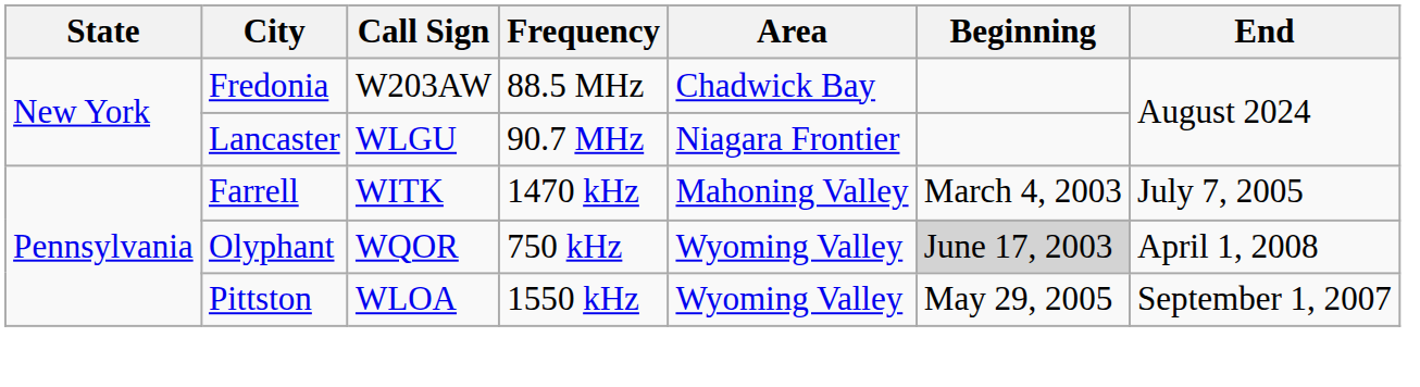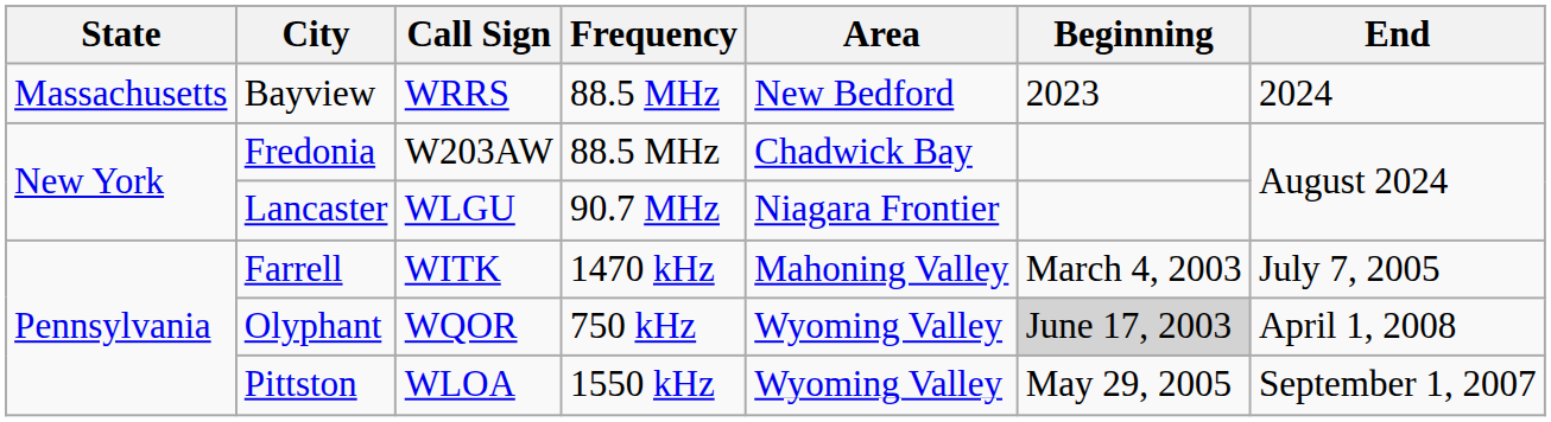 <table class="wikitable">
 <tr>
 <th>State</th>
 <th>City</th>
 <th>Call Sign</th>
 <th>Frequency</th>
 <th>Area</th>
 <th>Beginning</th>
 <th>End</th>
+</tr>
+<tr>
+<td><a href='#'>Massachusetts</a></td>
+<td>Bayview</td>
+<td><a href='#'>WRRS</a></td>
+<td>88.5 <a href='#'>MHz</a></td>
+<td><a href='#'>New Bedford</a></td>
+<td>2023</td>
+<td>2024</td>
 </tr>
 <tr>
 <td rowspan=2><a href='#'>New York</a></td>
 <td><a href='#'>Fredonia</a></td>
 <td>W203AW</td>
 <td>88.5 MHz</td>
 <td><a href='#'>Chadwick Bay</a></td>
 <td></td>
 <td rowspan=2>August 2024</td>
 </tr>
 <tr>
 <td><a href='#'>Lancaster</a></td>
 <td><a href='#'>WLGU</a></td>
 <td>90.7 <a href='#'>MHz</a></td>
 <td><a href='#'>Niagara Frontier</a></td>
 <td></td>
 </tr>
 <tr>
 <td rowspan="3"><a href='#'>Pennsylvania</a></td>
 <td><a href='#'>Farrell</a></td>
 <td><a href='#'>WITK</a></td>
 <td>1470 <a href='#'>kHz</a></td>
 <td><a href='#'>Mahoning Valley</a></td>
 <td>March 4, 2003</td>
 <td>July 7, 2005</td>
 </tr>
 <tr>
 <td><a href='#'>Olyphant</a></td>
 <td><a href='#'>WQOR</a></td>
 <td>750 <a href='#'>kHz</a></td>
 <td><a href='#'>Wyoming Valley</a></td>
 <td style="background: lightgrey;">June 17, 2003</td>
 <td>April 1, 2008</td>
 </tr>
 <tr>
 <td><a href='#'>Pittston</a></td>
 <td><a href='#'>WLOA</a></td>
 <td>1550 <a href='#'>kHz</a></td>
 <td><a href='#'>Wyoming Valley</a></td>
 <td>May 29, 2005</td>
 <td>September 1, 2007</td>
 </tr>
 </table>
